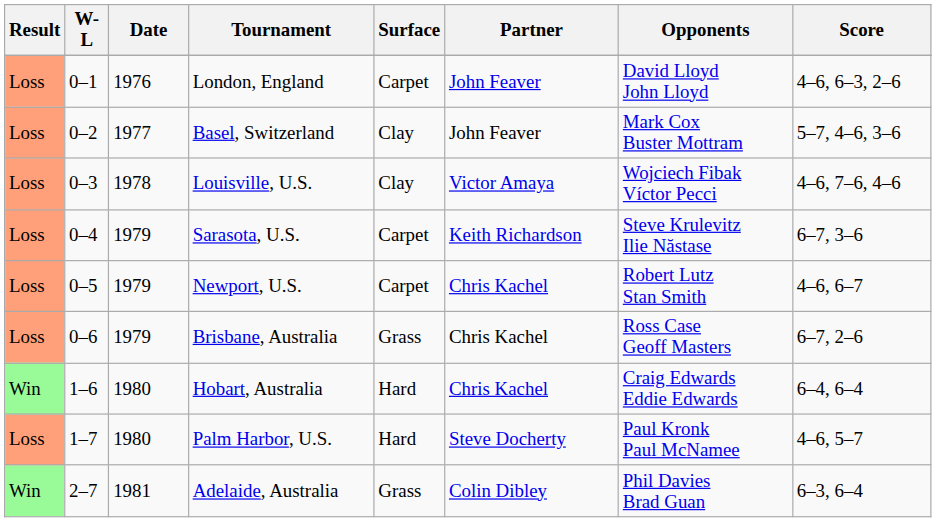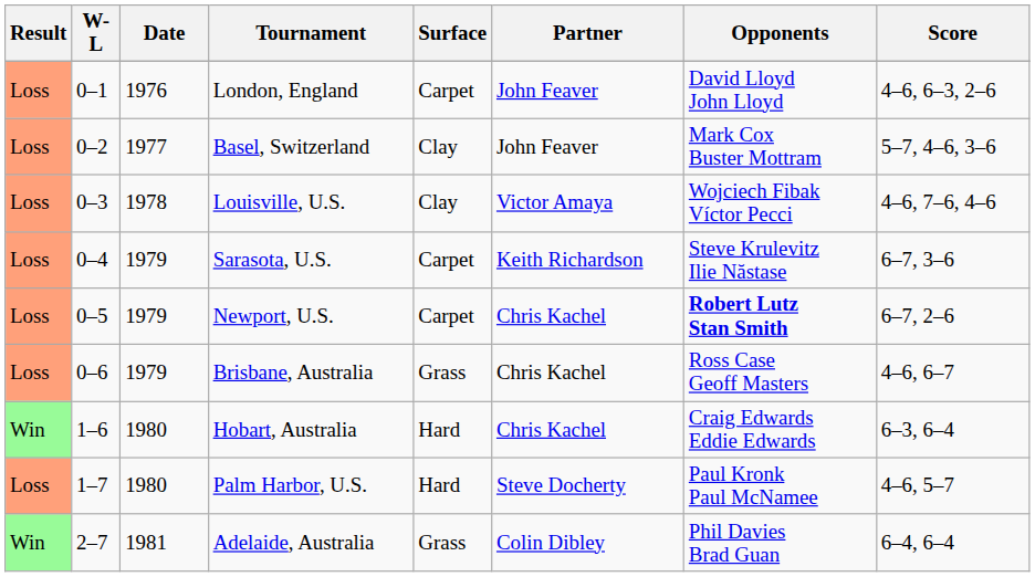 <table class="sortable wikitable">
 <tr>
 <th>Result</th>
 <th style="width:30px" class="unsortable">W-L</th>
 <th style="width:60px">Date</th>
 <th style="width:150px">Tournament</th>
 <th style="width:50px">Surface</th>
 <th style="width:140px">Partner</th>
 <th style="width:140px">Opponents</th>
 <th style="width:110px" class="unsortable">Score</th>
 </tr>
 <tr>
 </tr>
 <tr>
 <td style="background:#ffa07a;">Loss</td>
 <td>0–1</td>
 <td>1976</td>
 <td>London, England</td>
 <td>Carpet</td>
 <td> <a href='#'>John Feaver</a></td>
 <td> <a href='#'>David Lloyd</a> <br>  <a href='#'>John Lloyd</a></td>
 <td>4–6, 6–3, 2–6</td>
 </tr>
 <tr>
 <td style="background:#ffa07a;">Loss</td>
 <td>0–2</td>
 <td>1977</td>
 <td><a href='#'>Basel</a>, Switzerland</td>
 <td>Clay</td>
 <td> John Feaver</td>
 <td> <a href='#'>Mark Cox</a> <br>  <a href='#'>Buster Mottram</a></td>
 <td>5–7, 4–6, 3–6</td>
 </tr>
 <tr>
 <td style="background:#ffa07a;">Loss</td>
 <td>0–3</td>
 <td>1978</td>
 <td><a href='#'>Louisville</a>, U.S.</td>
 <td>Clay</td>
 <td> <a href='#'>Victor Amaya</a></td>
 <td> <a href='#'>Wojciech Fibak</a> <br>  <a href='#'>Víctor Pecci</a></td>
 <td>4–6, 7–6, 4–6</td>
 </tr>
 <tr>
 <td style="background:#ffa07a;">Loss</td>
 <td>0–4</td>
 <td>1979</td>
 <td><a href='#'>Sarasota</a>, U.S.</td>
 <td>Carpet</td>
 <td> <a href='#'>Keith Richardson</a></td>
 <td> <a href='#'>Steve Krulevitz</a> <br>  <a href='#'>Ilie Năstase</a></td>
 <td>6–7, 3–6</td>
 </tr>
 <tr>
 <td style="background:#ffa07a;">Loss</td>
 <td>0–5</td>
 <td>1979</td>
 <td><a href='#'>Newport</a>, U.S.</td>
 <td>Carpet</td>
 <td> <a href='#'>Chris Kachel</a></td>
-<td> <a href='#'>Robert Lutz</a> <br>  <a href='#'>Stan Smith</a></td>
-<td>4–6, 6–7</td>
+<td><strong> <a href='#'>Robert Lutz</a> <br>  <a href='#'>Stan Smith</a></strong></td>
+<td>6–7, 2–6</td>
 </tr>
 <tr>
 <td style="background:#ffa07a;">Loss</td>
 <td>0–6</td>
 <td>1979</td>
 <td><a href='#'>Brisbane</a>, Australia</td>
 <td>Grass</td>
 <td> Chris Kachel</td>
 <td> <a href='#'>Ross Case</a> <br>  <a href='#'>Geoff Masters</a></td>
-<td>6–7, 2–6</td>
+<td>4–6, 6–7</td>
 </tr>
 <tr>
 <td style="background:#98fb98;">Win</td>
 <td>1–6</td>
 <td>1980</td>
 <td><a href='#'>Hobart</a>, Australia</td>
 <td>Hard</td>
 <td> <a href='#'>Chris Kachel</a></td>
 <td> <a href='#'>Craig Edwards</a> <br>  <a href='#'>Eddie Edwards</a></td>
-<td>6–4, 6–4</td>
+<td>6–3, 6–4</td>
 </tr>
 <tr>
 <td style="background:#ffa07a;">Loss</td>
 <td>1–7</td>
 <td>1980</td>
 <td><a href='#'>Palm Harbor</a>, U.S.</td>
 <td>Hard</td>
 <td> <a href='#'>Steve Docherty</a></td>
 <td> <a href='#'>Paul Kronk</a> <br>  <a href='#'>Paul McNamee</a></td>
 <td>4–6, 5–7</td>
 </tr>
 <tr>
 <td style="background:#98fb98;">Win</td>
 <td>2–7</td>
 <td>1981</td>
 <td><a href='#'>Adelaide</a>, Australia</td>
 <td>Grass</td>
 <td> <a href='#'>Colin Dibley</a></td>
 <td> <a href='#'>Phil Davies</a> <br>  <a href='#'>Brad Guan</a></td>
-<td>6–3, 6–4</td>
+<td>6–4, 6–4</td>
 </tr>
 </table>
